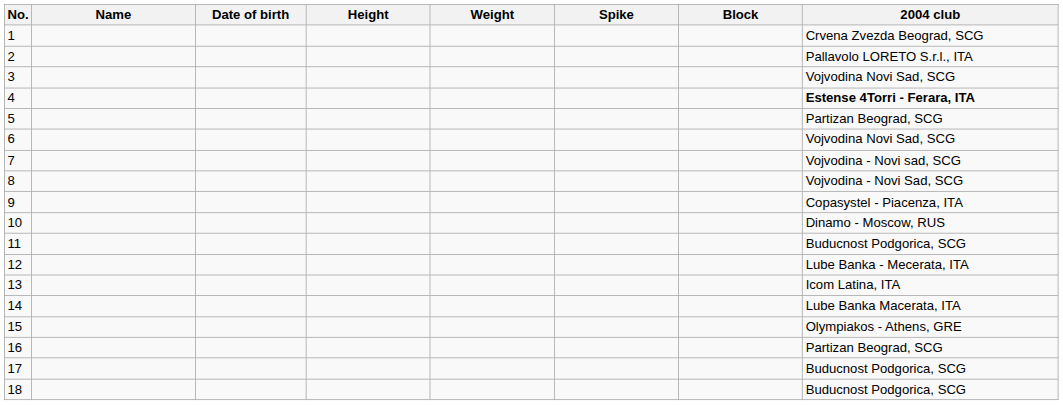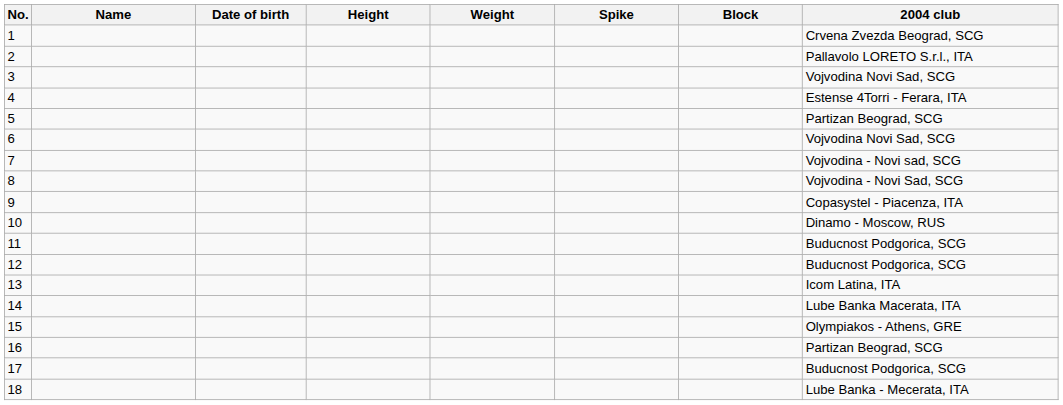 <table class="wikitable sortable" style=font-size:100%; text-align:center;>
 <tr>
 <th>No.</th>
 <th style=width:12em>Name</th>
 <th style=width:8em>Date of birth</th>
 <th style=width:9em>Height</th>
 <th style=width:9em>Weight</th>
 <th style=width:9em>Spike</th>
 <th style=width:9em>Block</th>
 <th style=width:19em>2004 club</th>
 </tr>
 <tr>
 <td>1</td>
 <td align=left></td>
 <td align=right></td>
 <td></td>
 <td></td>
 <td></td>
 <td></td>
 <td align=left>Crvena Zvezda Beograd, SCG</td>
 </tr>
 <tr>
 <td>2</td>
 <td align=left></td>
 <td align=right></td>
 <td></td>
 <td></td>
 <td></td>
 <td></td>
 <td align=left>Pallavolo LORETO S.r.l., ITA</td>
 </tr>
 <tr>
 <td>3</td>
 <td align=left></td>
 <td align=right></td>
 <td></td>
 <td></td>
 <td></td>
 <td></td>
 <td align=left>Vojvodina Novi Sad, SCG</td>
 </tr>
 <tr>
 <td>4</td>
 <td align=left></td>
 <td align=right></td>
 <td></td>
 <td></td>
 <td></td>
 <td></td>
-<td align=left><strong>Estense 4Torri - Ferara, ITA</strong></td>
+<td align=left>Estense 4Torri - Ferara, ITA</td>
 </tr>
 <tr>
 <td>5</td>
 <td align=left></td>
 <td align=right></td>
 <td></td>
 <td></td>
 <td></td>
 <td></td>
 <td align=left>Partizan Beograd, SCG</td>
 </tr>
 <tr>
 <td>6</td>
 <td align=left></td>
 <td align=right></td>
 <td></td>
 <td></td>
 <td></td>
 <td></td>
 <td align=left>Vojvodina Novi Sad, SCG</td>
 </tr>
 <tr>
 <td>7</td>
 <td align=left></td>
 <td align=right></td>
 <td></td>
 <td></td>
 <td></td>
 <td></td>
 <td align=left>Vojvodina - Novi sad, SCG</td>
 </tr>
 <tr>
 <td>8</td>
 <td align=left></td>
 <td align=right></td>
 <td></td>
 <td></td>
 <td></td>
 <td></td>
 <td align=left>Vojvodina - Novi Sad, SCG</td>
 </tr>
 <tr>
 <td>9</td>
 <td align=left></td>
 <td align=right></td>
 <td></td>
 <td></td>
 <td></td>
 <td></td>
 <td align=left>Copasystel - Piacenza, ITA</td>
 </tr>
 <tr>
 <td>10</td>
 <td align=left></td>
 <td align=right></td>
 <td></td>
 <td></td>
 <td></td>
 <td></td>
 <td align=left>Dinamo - Moscow, RUS</td>
 </tr>
 <tr>
 <td>11</td>
 <td align=left></td>
 <td align=right></td>
 <td></td>
 <td></td>
 <td></td>
 <td></td>
 <td align=left>Buducnost Podgorica, SCG</td>
 </tr>
 <tr>
 <td>12</td>
 <td align=left></td>
 <td align=right></td>
 <td></td>
 <td></td>
 <td></td>
 <td></td>
-<td align=left>Lube Banka - Mecerata, ITA</td>
+<td align=left>Buducnost Podgorica, SCG</td>
 </tr>
 <tr>
 <td>13</td>
 <td align=left></td>
 <td align=right></td>
 <td></td>
 <td></td>
 <td></td>
 <td></td>
 <td align=left>Icom Latina, ITA</td>
 </tr>
 <tr>
 <td>14</td>
 <td align=left></td>
 <td align=right></td>
 <td></td>
 <td></td>
 <td></td>
 <td></td>
 <td align=left>Lube Banka Macerata, ITA</td>
 </tr>
 <tr>
 <td>15</td>
 <td align=left></td>
 <td align=right></td>
 <td></td>
 <td></td>
 <td></td>
 <td></td>
 <td align=left>Olympiakos - Athens, GRE</td>
 </tr>
 <tr>
 <td>16</td>
 <td align=left></td>
 <td align=right></td>
 <td></td>
 <td></td>
 <td></td>
 <td></td>
 <td align=left>Partizan Beograd, SCG</td>
 </tr>
 <tr>
 <td>17</td>
 <td align=left></td>
 <td align=right></td>
 <td></td>
 <td></td>
 <td></td>
 <td></td>
 <td align=left>Buducnost Podgorica, SCG</td>
 </tr>
 <tr>
 <td>18</td>
 <td align=left></td>
 <td align=right></td>
 <td></td>
 <td></td>
 <td></td>
 <td></td>
-<td align=left>Buducnost Podgorica, SCG</td>
+<td align=left>Lube Banka - Mecerata, ITA</td>
 </tr>
 </table>
